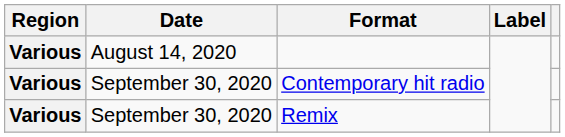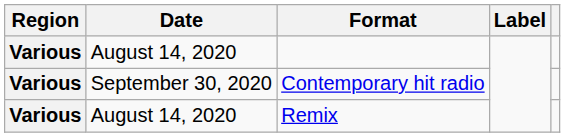 <table class="wikitable plainrowheaders">
 <tr>
 <th scope="col">Region</th>
 <th scope="col">Date</th>
 <th scope="col">Format</th>
 <th scope="col">Label</th>
 <th scope="col"></th>
 </tr>
 <tr>
 <th scope="row">Various</th>
 <td>August 14, 2020</td>
 <td></td>
 <td rowspan="4"></td>
 <td></td>
 </tr>
 <tr>
 <th>Various</th>
 <td>September 30, 2020</td>
 <td><a href='#'>Contemporary hit radio</a></td>
 <td></td>
 </tr>
 <tr>
 <th scope="row">Various</th>
-<td>September 30, 2020</td>
+<td>August 14, 2020</td>
 <td><a href='#'>Remix</a></td>
 <td></td>
 </tr>
 </table>
